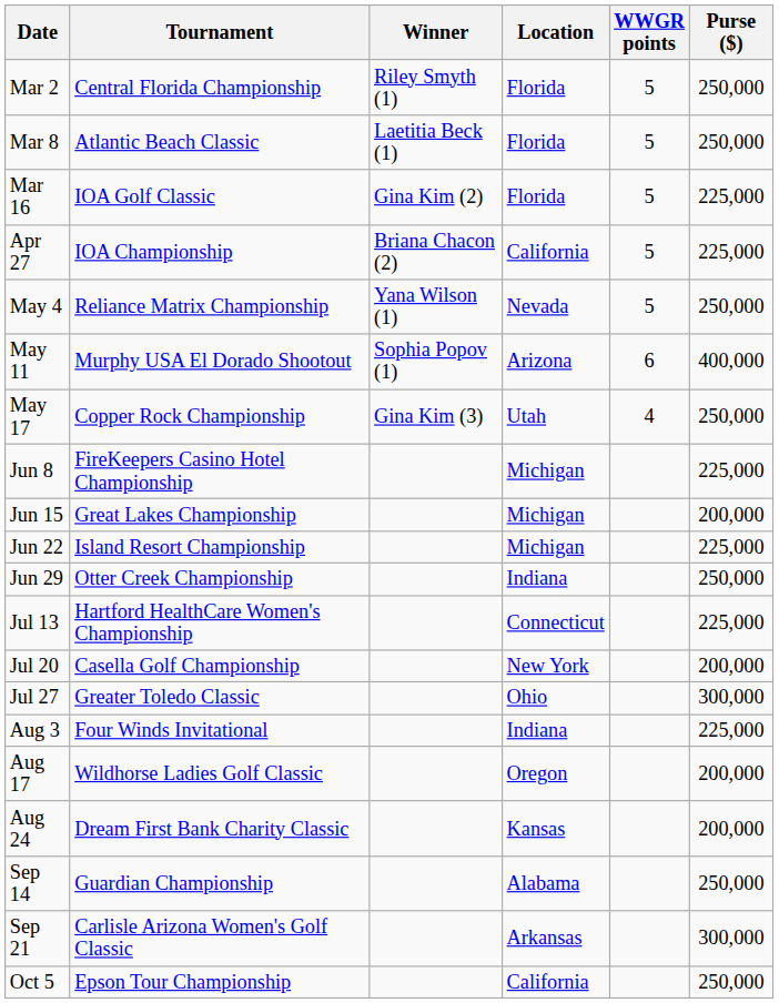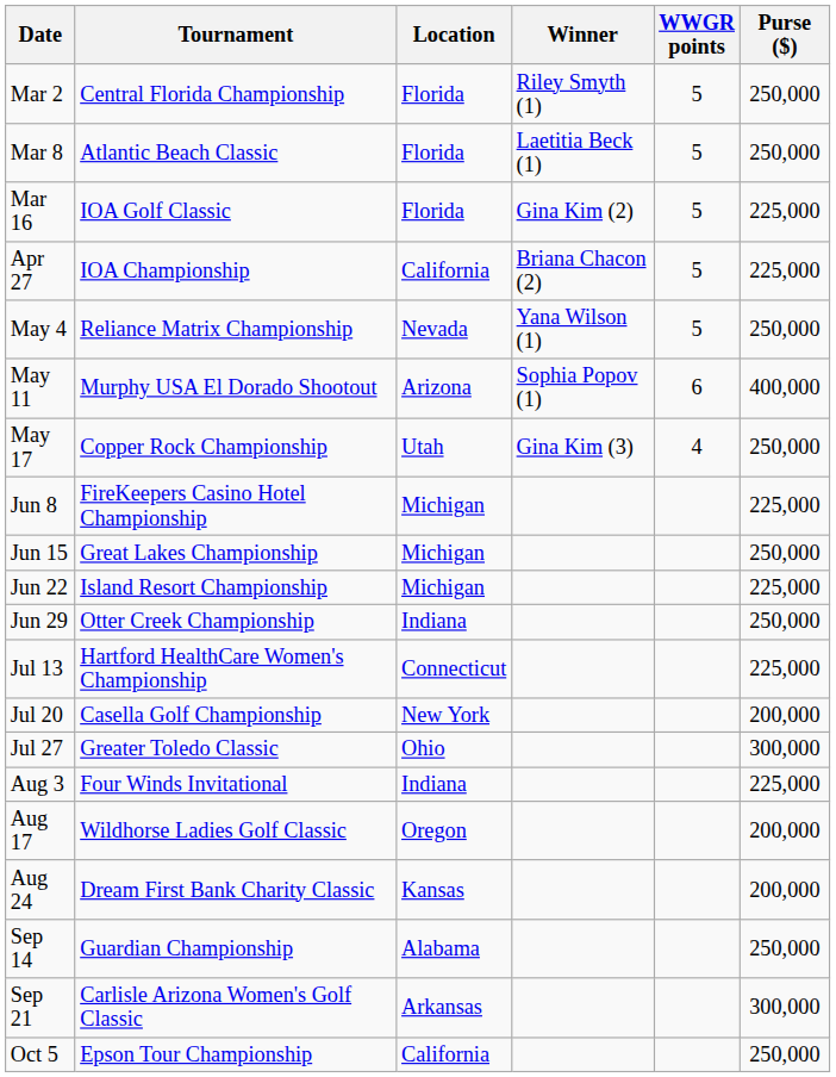 <table class="wikitable sortable">
 <tr>
 <th>Date</th>
 <th>Tournament</th>
+<th>Location</th>
 <th>Winner</th>
-<th>Location</th>
 <th><a href='#'>WWGR</a><br>points</th>
 <th>Purse ($)</th>
 </tr>
 <tr>
 <td>Mar 2</td>
 <td><a href='#'>Central Florida Championship</a></td>
+<td><a href='#'>Florida</a></td>
 <td> <a href='#'>Riley Smyth</a> (1)</td>
-<td><a href='#'>Florida</a></td>
 <td align=center>5</td>
 <td align=center>250,000</td>
 </tr>
 <tr>
 <td>Mar 8</td>
 <td><a href='#'>Atlantic Beach Classic</a></td>
+<td><a href='#'>Florida</a></td>
 <td> <a href='#'>Laetitia Beck</a> (1)</td>
-<td><a href='#'>Florida</a></td>
 <td align=center>5</td>
 <td align=center>250,000</td>
 </tr>
 <tr>
 <td>Mar 16</td>
 <td><a href='#'>IOA Golf Classic</a></td>
+<td><a href='#'>Florida</a></td>
 <td> <a href='#'>Gina Kim</a> (2)</td>
-<td><a href='#'>Florida</a></td>
 <td align=center>5</td>
 <td align=center>225,000</td>
 </tr>
 <tr>
 <td>Apr 27</td>
 <td><a href='#'>IOA Championship</a></td>
+<td><a href='#'>California</a></td>
 <td> <a href='#'>Briana Chacon</a> (2)</td>
-<td><a href='#'>California</a></td>
 <td align=center>5</td>
 <td align=center>225,000</td>
 </tr>
 <tr>
 <td>May 4</td>
 <td><a href='#'>Reliance Matrix Championship</a></td>
+<td><a href='#'>Nevada</a></td>
 <td> <a href='#'>Yana Wilson</a> (1)</td>
-<td><a href='#'>Nevada</a></td>
 <td align=center>5</td>
 <td align=center>250,000</td>
 </tr>
 <tr>
 <td>May 11</td>
 <td><a href='#'>Murphy USA El Dorado Shootout</a></td>
+<td><a href='#'>Arizona</a></td>
 <td> <a href='#'>Sophia Popov</a> (1)</td>
-<td><a href='#'>Arizona</a></td>
 <td align=center>6</td>
 <td align=center>400,000</td>
 </tr>
 <tr>
 <td>May 17</td>
 <td><a href='#'>Copper Rock Championship</a></td>
+<td><a href='#'>Utah</a></td>
 <td> <a href='#'>Gina Kim</a> (3)</td>
-<td><a href='#'>Utah</a></td>
 <td align=center>4</td>
 <td align=center>250,000</td>
 </tr>
 <tr>
 <td>Jun 8</td>
 <td><a href='#'>FireKeepers Casino Hotel Championship</a></td>
+<td><a href='#'>Michigan</a></td>
 <td></td>
-<td><a href='#'>Michigan</a></td>
 <td align=center></td>
 <td align=center>225,000</td>
 </tr>
 <tr>
 <td>Jun 15</td>
 <td><a href='#'>Great Lakes Championship</a></td>
+<td><a href='#'>Michigan</a></td>
 <td></td>
-<td><a href='#'>Michigan</a></td>
 <td align=center></td>
-<td align=center>200,000</td>
+<td align=center>250,000</td>
 </tr>
 <tr>
 <td>Jun 22</td>
 <td><a href='#'>Island Resort Championship</a></td>
+<td><a href='#'>Michigan</a></td>
 <td></td>
-<td><a href='#'>Michigan</a></td>
 <td align=center></td>
 <td align=center>225,000</td>
 </tr>
 <tr>
 <td>Jun 29</td>
 <td><a href='#'>Otter Creek Championship</a></td>
+<td><a href='#'>Indiana</a></td>
 <td></td>
-<td><a href='#'>Indiana</a></td>
 <td align=center></td>
 <td align=center>250,000</td>
 </tr>
 <tr>
 <td>Jul 13</td>
 <td><a href='#'>Hartford HealthCare Women's Championship</a></td>
+<td><a href='#'>Connecticut</a></td>
 <td></td>
-<td><a href='#'>Connecticut</a></td>
 <td align=center></td>
 <td align=center>225,000</td>
 </tr>
 <tr>
 <td>Jul 20</td>
 <td><a href='#'>Casella Golf Championship</a></td>
+<td><a href='#'>New York</a></td>
 <td></td>
-<td><a href='#'>New York</a></td>
 <td align=center></td>
 <td align=center>200,000</td>
 </tr>
 <tr>
 <td>Jul 27</td>
 <td><a href='#'>Greater Toledo Classic</a></td>
+<td><a href='#'>Ohio</a></td>
 <td></td>
-<td><a href='#'>Ohio</a></td>
 <td align=center></td>
 <td align=center>300,000</td>
 </tr>
 <tr>
 <td>Aug 3</td>
 <td><a href='#'>Four Winds Invitational</a></td>
+<td><a href='#'>Indiana</a></td>
 <td></td>
-<td><a href='#'>Indiana</a></td>
 <td align=center></td>
 <td align=center>225,000</td>
 </tr>
 <tr>
 <td>Aug 17</td>
 <td><a href='#'>Wildhorse Ladies Golf Classic</a></td>
+<td><a href='#'>Oregon</a></td>
 <td></td>
-<td><a href='#'>Oregon</a></td>
 <td align=center></td>
 <td align=center>200,000</td>
 </tr>
 <tr>
 <td>Aug 24</td>
 <td><a href='#'>Dream First Bank Charity Classic</a></td>
+<td><a href='#'>Kansas</a></td>
 <td></td>
-<td><a href='#'>Kansas</a></td>
 <td align=center></td>
 <td align=center>200,000</td>
 </tr>
 <tr>
 <td>Sep 14</td>
 <td><a href='#'>Guardian Championship</a></td>
+<td><a href='#'>Alabama</a></td>
 <td></td>
-<td><a href='#'>Alabama</a></td>
 <td align=center></td>
 <td align=center>250,000</td>
 </tr>
 <tr>
 <td>Sep 21</td>
 <td><a href='#'>Carlisle Arizona Women's Golf Classic</a></td>
+<td><a href='#'>Arkansas</a></td>
 <td></td>
-<td><a href='#'>Arkansas</a></td>
 <td align=center></td>
 <td align=center>300,000</td>
 </tr>
 <tr>
 <td>Oct 5</td>
 <td><a href='#'>Epson Tour Championship</a></td>
+<td><a href='#'>California</a></td>
 <td></td>
-<td><a href='#'>California</a></td>
 <td align=center></td>
 <td align=center>250,000</td>
 </tr>
 </table>
